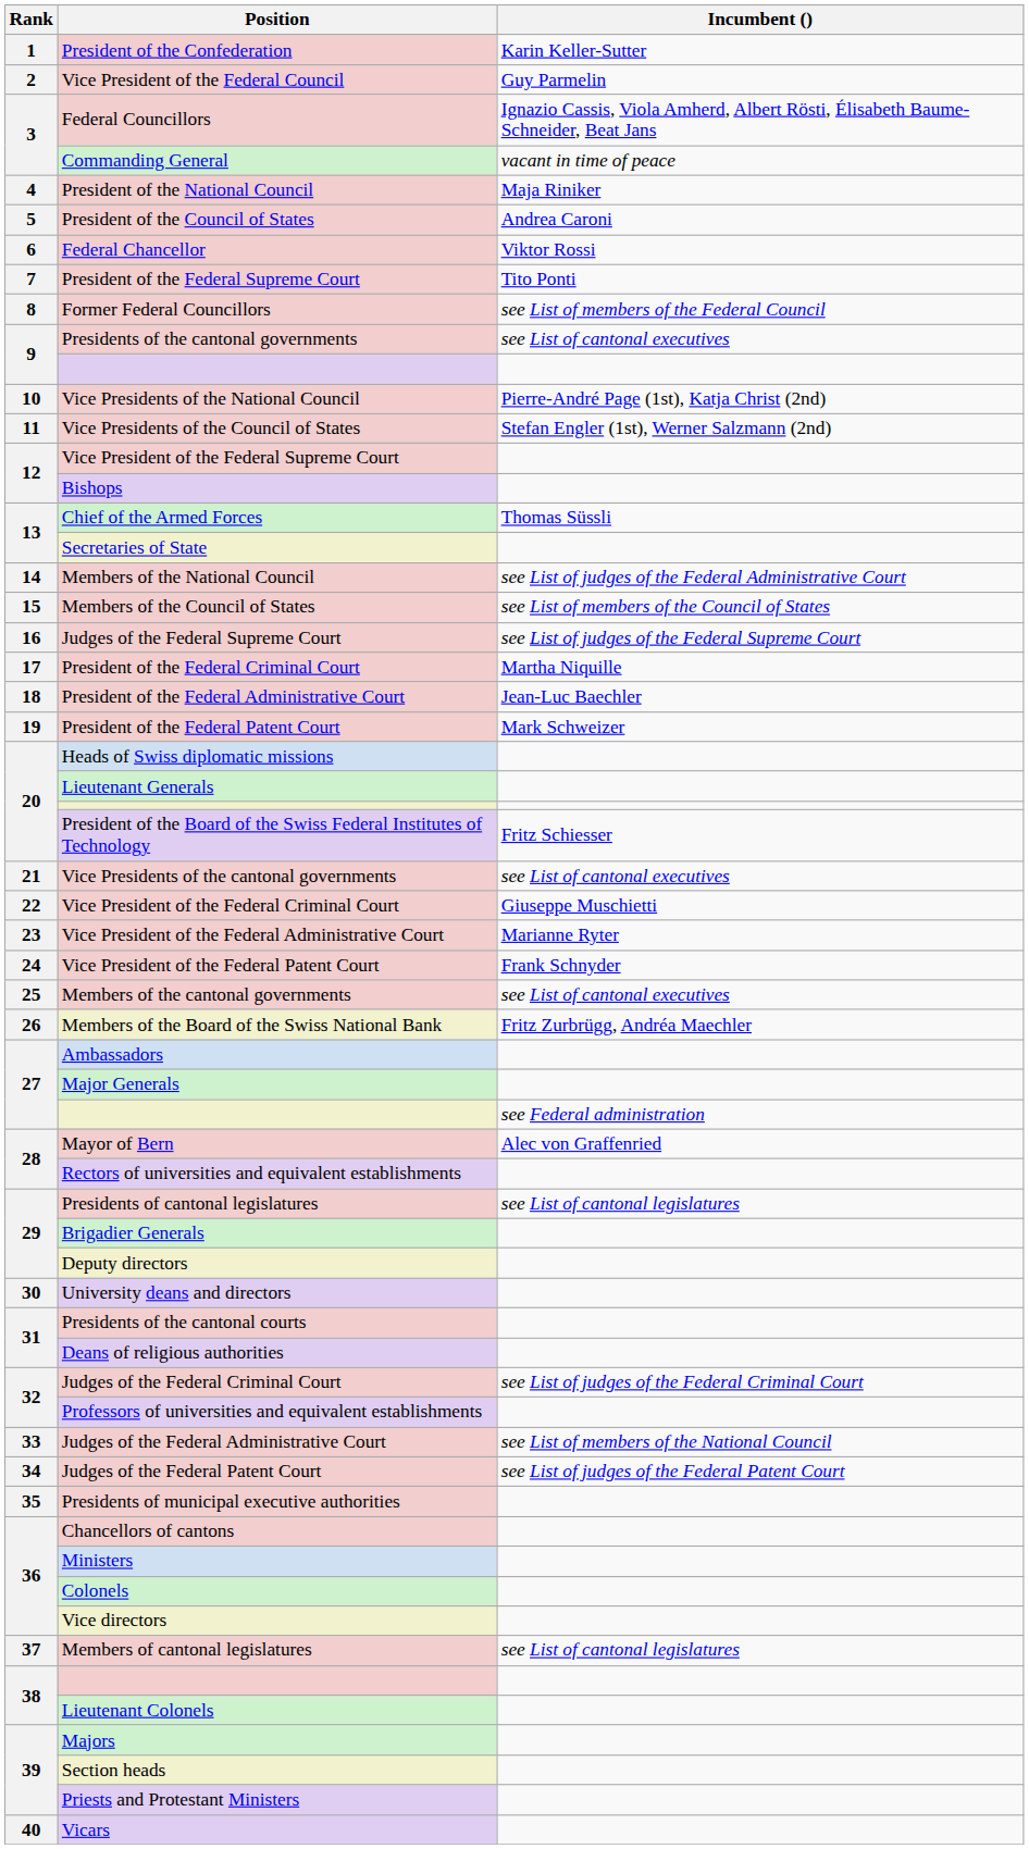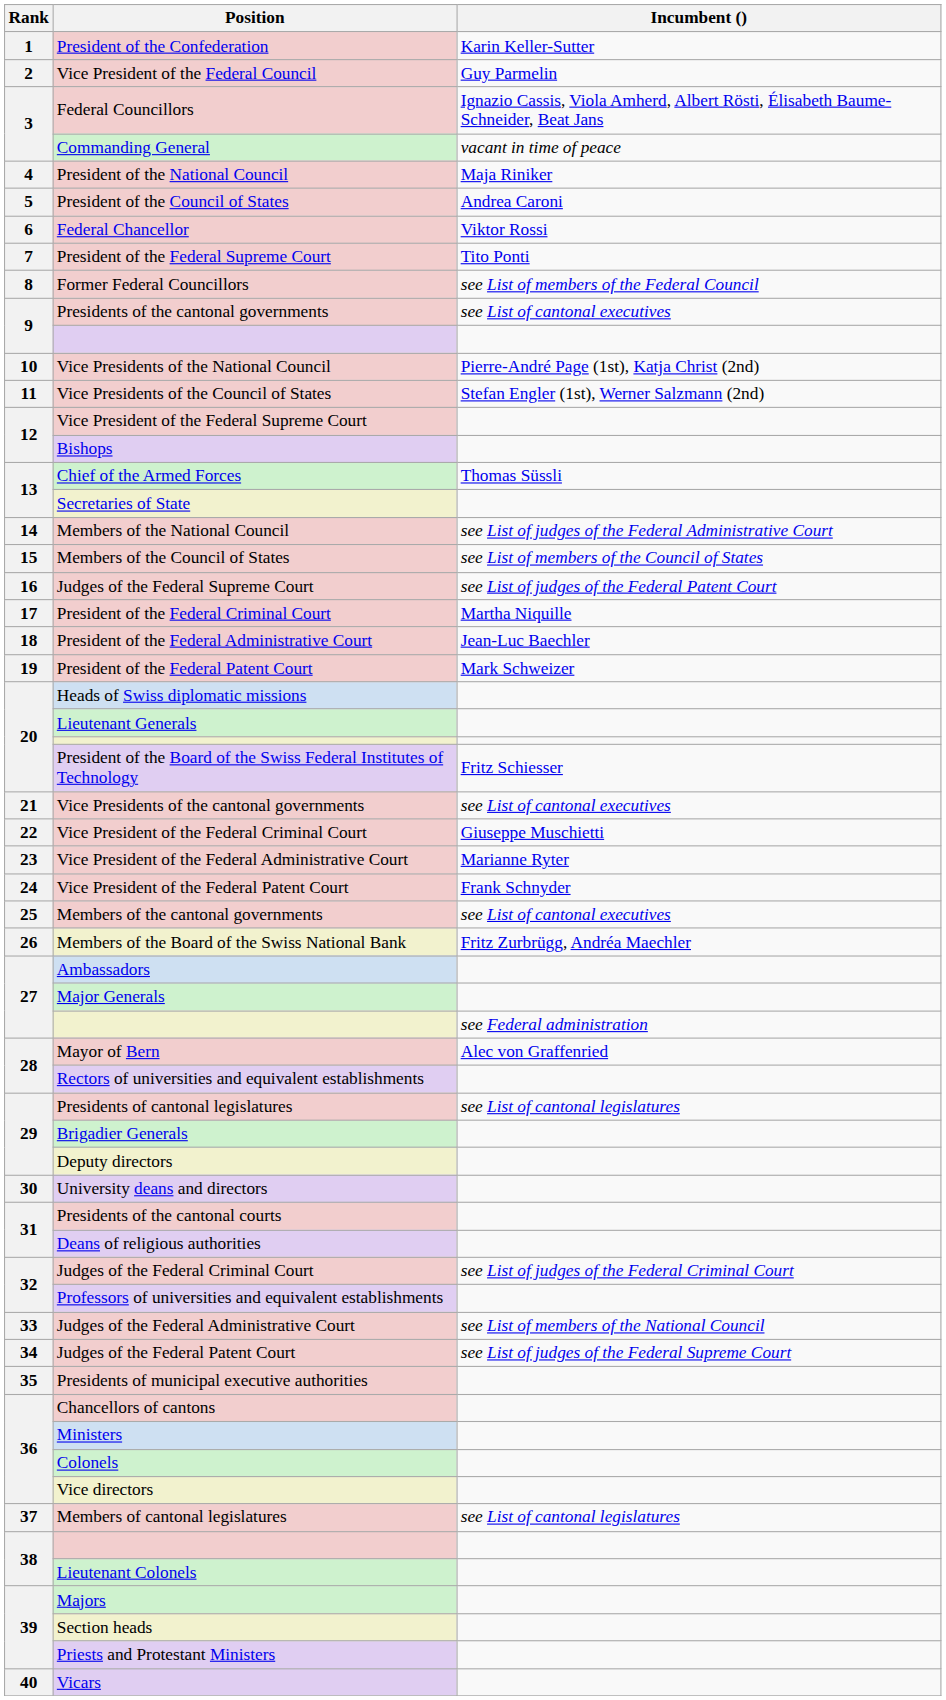 <table class="wikitable">
 <tr>
 <th>Rank</th>
 <th>Position</th>
 <th>Incumbent ()</th>
 </tr>
 <tr>
 <th>1</th>
 <td style="background:#F2CECE;"><a href='#'>President of the Confederation</a></td>
 <td><a href='#'>Karin Keller-Sutter</a></td>
 </tr>
 <tr>
 <th>2</th>
 <td style="background:#F2CECE;">Vice President of the <a href='#'>Federal Council</a></td>
 <td><a href='#'>Guy Parmelin</a></td>
 </tr>
 <tr>
 <th rowspan="2">3</th>
 <td style="background:#F2CECE;">Federal Councillors</td>
 <td><a href='#'>Ignazio Cassis</a>, <a href='#'>Viola Amherd</a>, <a href='#'>Albert Rösti</a>, <a href='#'>Élisabeth Baume-Schneider</a>, <a href='#'>Beat Jans</a></td>
 </tr>
 <tr>
 <td style="background:#CEF2CE;"><a href='#'>Commanding General</a></td>
 <td><em>vacant in time of peace</em></td>
 </tr>
 <tr>
 <th>4</th>
 <td style="background:#F2CECE;">President of the <a href='#'>National Council</a></td>
 <td><a href='#'>Maja Riniker</a></td>
 </tr>
 <tr>
 <th>5</th>
 <td style="background:#F2CECE;">President of the <a href='#'>Council of States</a></td>
 <td><a href='#'>Andrea Caroni</a></td>
 </tr>
 <tr>
 <th>6</th>
 <td style="background:#F2CECE;"><a href='#'>Federal Chancellor</a></td>
 <td><a href='#'>Viktor Rossi</a></td>
 </tr>
 <tr>
 <th>7</th>
 <td style="background:#F2CECE;">President of the <a href='#'>Federal Supreme Court</a></td>
 <td><a href='#'>Tito Ponti</a></td>
 </tr>
 <tr>
 <th>8</th>
 <td style="background:#F2CECE;">Former Federal Councillors</td>
 <td><em>see <a href='#'>List of members of the Federal Council</a></em></td>
 </tr>
 <tr>
 <th rowspan="2">9</th>
 <td style="background:#F2CECE;">Presidents of the cantonal governments</td>
 <td><em>see <a href='#'>List of cantonal executives</a></em></td>
 </tr>
 <tr>
 <td style="background:#E0CEF2;"></td>
 <td> </td>
 </tr>
 <tr>
 <th>10</th>
 <td style="background:#F2CECE;">Vice Presidents of the National Council</td>
 <td><a href='#'>Pierre-André Page</a> (1st), <a href='#'>Katja Christ</a> (2nd)</td>
 </tr>
 <tr>
 <th>11</th>
 <td style="background:#F2CECE;">Vice Presidents of the Council of States</td>
 <td><a href='#'>Stefan Engler</a> (1st), <a href='#'>Werner Salzmann</a> (2nd)</td>
 </tr>
 <tr>
 <th rowspan="2">12</th>
 <td style="background:#F2CECE;">Vice President of the Federal Supreme Court</td>
 <td></td>
 </tr>
 <tr>
 <td style="background:#E0CEF2;"><a href='#'>Bishops</a></td>
 <td> </td>
 </tr>
 <tr>
 <th rowspan="2">13</th>
 <td style="background:#CEF2CE;"><a href='#'>Chief of the Armed Forces</a></td>
 <td><a href='#'>Thomas Süssli</a></td>
 </tr>
 <tr>
 <td style="background:#F2F2CE;"><a href='#'>Secretaries of State</a></td>
 <td> </td>
 </tr>
 <tr>
 <th>14</th>
 <td style="background:#F2CECE;">Members of the National Council</td>
 <td><em>see <a href='#'>List of judges of the Federal Administrative Court</a></em></td>
 </tr>
 <tr>
 <th>15</th>
 <td style="background:#F2CECE;">Members of the Council of States</td>
 <td><em>see <a href='#'>List of members of the Council of States</a></em></td>
 </tr>
 <tr>
 <th>16</th>
 <td style="background:#F2CECE;">Judges of the Federal Supreme Court</td>
-<td><em>see <a href='#'>List of judges of the Federal Supreme Court</a></em></td>
+<td><em>see <a href='#'>List of judges of the Federal Patent Court</a></em></td>
 </tr>
 <tr>
 <th>17</th>
 <td style="background:#F2CECE;">President of the <a href='#'>Federal Criminal Court</a></td>
 <td><a href='#'>Martha Niquille</a></td>
 </tr>
 <tr>
 <th>18</th>
 <td style="background:#F2CECE;">President of the <a href='#'>Federal Administrative Court</a></td>
 <td><a href='#'>Jean-Luc Baechler</a></td>
 </tr>
 <tr>
 <th>19</th>
 <td style="background:#F2CECE;">President of the <a href='#'>Federal Patent Court</a></td>
 <td><a href='#'>Mark Schweizer</a></td>
 </tr>
 <tr>
 <th rowspan="4">20</th>
 <td style="background:#CEE0F2;">Heads of <a href='#'>Swiss diplomatic missions</a></td>
 <td> </td>
 </tr>
 <tr>
 <td style="background:#CEF2CE;"><a href='#'>Lieutenant Generals</a></td>
 <td> </td>
 </tr>
 <tr>
 <td style="background:#F2F2CE;"></td>
 <td></td>
 </tr>
 <tr>
 <td style="background:#E0CEF2;">President of the <a href='#'>Board of the Swiss Federal Institutes of Technology</a></td>
 <td><a href='#'>Fritz Schiesser</a></td>
 </tr>
 <tr>
 <th>21</th>
 <td style="background:#F2CECE;">Vice Presidents of the cantonal governments</td>
 <td><em>see <a href='#'>List of cantonal executives</a></em></td>
 </tr>
 <tr>
 <th>22</th>
 <td style="background:#F2CECE;">Vice President of the Federal Criminal Court</td>
 <td><a href='#'>Giuseppe Muschietti</a></td>
 </tr>
 <tr>
 <th>23</th>
 <td style="background:#F2CECE;">Vice President of the Federal Administrative Court</td>
 <td><a href='#'>Marianne Ryter</a></td>
 </tr>
 <tr>
 <th>24</th>
 <td style="background:#F2CECE;">Vice President of the Federal Patent Court</td>
 <td><a href='#'>Frank Schnyder</a></td>
 </tr>
 <tr>
 <th>25</th>
 <td style="background:#F2CECE;">Members of the cantonal governments</td>
 <td><em>see <a href='#'>List of cantonal executives</a></em></td>
 </tr>
 <tr>
 <th>26</th>
 <td style="background:#F2F2CE;">Members of the Board of the Swiss National Bank</td>
 <td><a href='#'>Fritz Zurbrügg</a>, <a href='#'>Andréa Maechler</a></td>
 </tr>
 <tr>
 <th rowspan="3">27</th>
 <td style="background:#CEE0F2;"><a href='#'>Ambassadors</a></td>
 <td> </td>
 </tr>
 <tr>
 <td style="background:#CEF2CE;"><a href='#'>Major Generals</a></td>
 <td> </td>
 </tr>
 <tr>
 <td style="background:#F2F2CE;"></td>
 <td><em>see <a href='#'>Federal administration</a></em></td>
 </tr>
 <tr>
 <th rowspan="2">28</th>
 <td style="background:#F2CECE;">Mayor of <a href='#'>Bern</a></td>
 <td><a href='#'>Alec von Graffenried</a></td>
 </tr>
 <tr>
 <td style="background:#E0CEF2;"><a href='#'>Rectors</a> of universities and equivalent establishments</td>
 <td> </td>
 </tr>
 <tr>
 <th rowspan="3">29</th>
 <td style="background:#F2CECE;">Presidents of cantonal legislatures</td>
 <td><em>see <a href='#'>List of cantonal legislatures</a></em></td>
 </tr>
 <tr>
 <td style="background:#CEF2CE;"><a href='#'>Brigadier Generals</a></td>
 <td> </td>
 </tr>
 <tr>
 <td style="background:#F2F2CE;">Deputy directors</td>
 <td> </td>
 </tr>
 <tr>
 <th>30</th>
 <td style="background:#E0CEF2;">University <a href='#'>deans</a> and directors</td>
 <td> </td>
 </tr>
 <tr>
 <th rowspan="2">31</th>
 <td style="background:#F2CECE;">Presidents of the cantonal courts</td>
 <td> </td>
 </tr>
 <tr>
 <td style="background:#E0CEF2;"><a href='#'>Deans</a> of religious authorities</td>
 <td> </td>
 </tr>
 <tr>
 <th rowspan="2">32</th>
 <td style="background:#F2CECE;">Judges of the Federal Criminal Court</td>
 <td><em>see <a href='#'>List of judges of the Federal Criminal Court</a></em></td>
 </tr>
 <tr>
 <td style="background:#E0CEF2;"><a href='#'>Professors</a> of universities and equivalent establishments</td>
 <td> </td>
 </tr>
 <tr>
 <th>33</th>
 <td style="background:#F2CECE;">Judges of the Federal Administrative Court</td>
 <td><em>see <a href='#'>List of members of the National Council</a></em></td>
 </tr>
 <tr>
 <th>34</th>
 <td style="background:#F2CECE;">Judges of the Federal Patent Court</td>
-<td><em>see <a href='#'>List of judges of the Federal Patent Court</a></em></td>
+<td><em>see <a href='#'>List of judges of the Federal Supreme Court</a></em></td>
 </tr>
 <tr>
 <th>35</th>
 <td style="background:#F2CECE;">Presidents of municipal executive authorities</td>
 <td> </td>
 </tr>
 <tr>
 <th rowspan="4">36</th>
 <td style="background:#F2CECE;">Chancellors of cantons</td>
 <td> </td>
 </tr>
 <tr>
 <td style="background:#CEE0F2;"><a href='#'>Ministers</a></td>
 <td> </td>
 </tr>
 <tr>
 <td style="background:#CEF2CE;"><a href='#'>Colonels</a></td>
 <td> </td>
 </tr>
 <tr>
 <td style="background:#F2F2CE;">Vice directors</td>
 <td> </td>
 </tr>
 <tr>
 <th>37</th>
 <td style="background:#F2CECE;">Members of cantonal legislatures</td>
 <td><em>see <a href='#'>List of cantonal legislatures</a></em></td>
 </tr>
 <tr>
 <th rowspan="2">38</th>
 <td style="background:#F2CECE;"></td>
 <td> </td>
 </tr>
 <tr>
 <td style="background:#CEF2CE;"><a href='#'>Lieutenant Colonels</a></td>
 <td> </td>
 </tr>
 <tr>
 <th rowspan="3">39</th>
 <td style="background:#CEF2CE;"><a href='#'>Majors</a></td>
 <td> </td>
 </tr>
 <tr>
 <td style="background:#F2F2CE;">Section heads</td>
 <td> </td>
 </tr>
 <tr>
 <td style="background:#E0CEF2;"><a href='#'>Priests</a> and Protestant <a href='#'>Ministers</a></td>
 <td> </td>
 </tr>
 <tr>
 <th>40</th>
 <td style="background:#E0CEF2;"><a href='#'>Vicars</a></td>
 <td> </td>
 </tr>
 </table>
